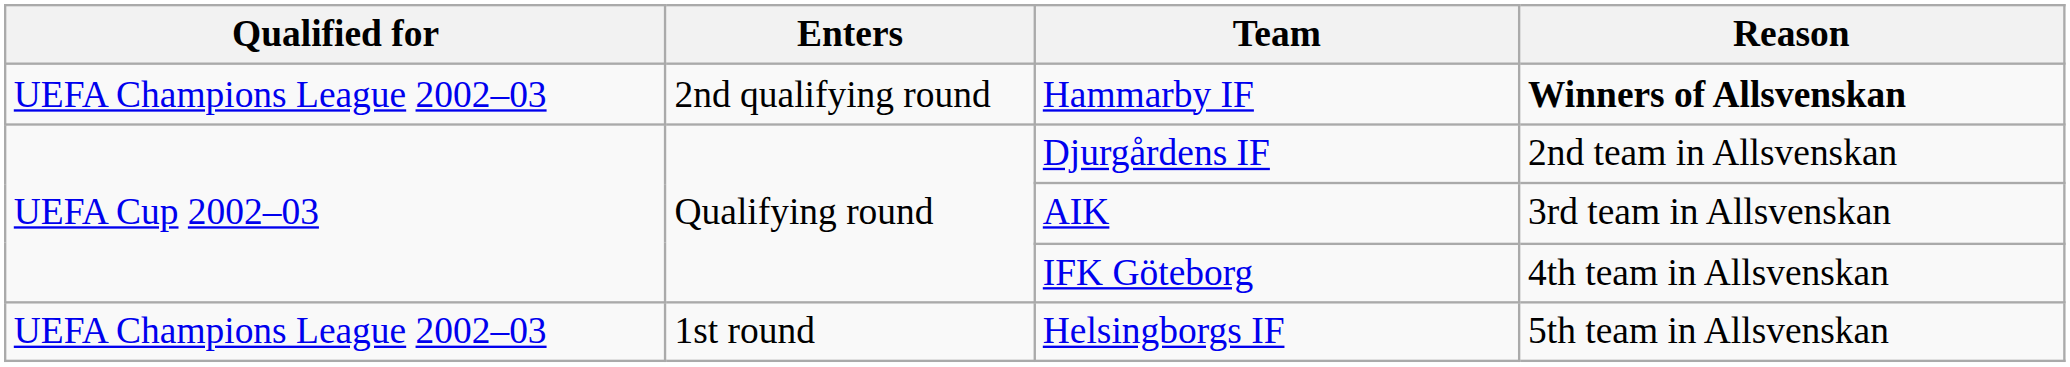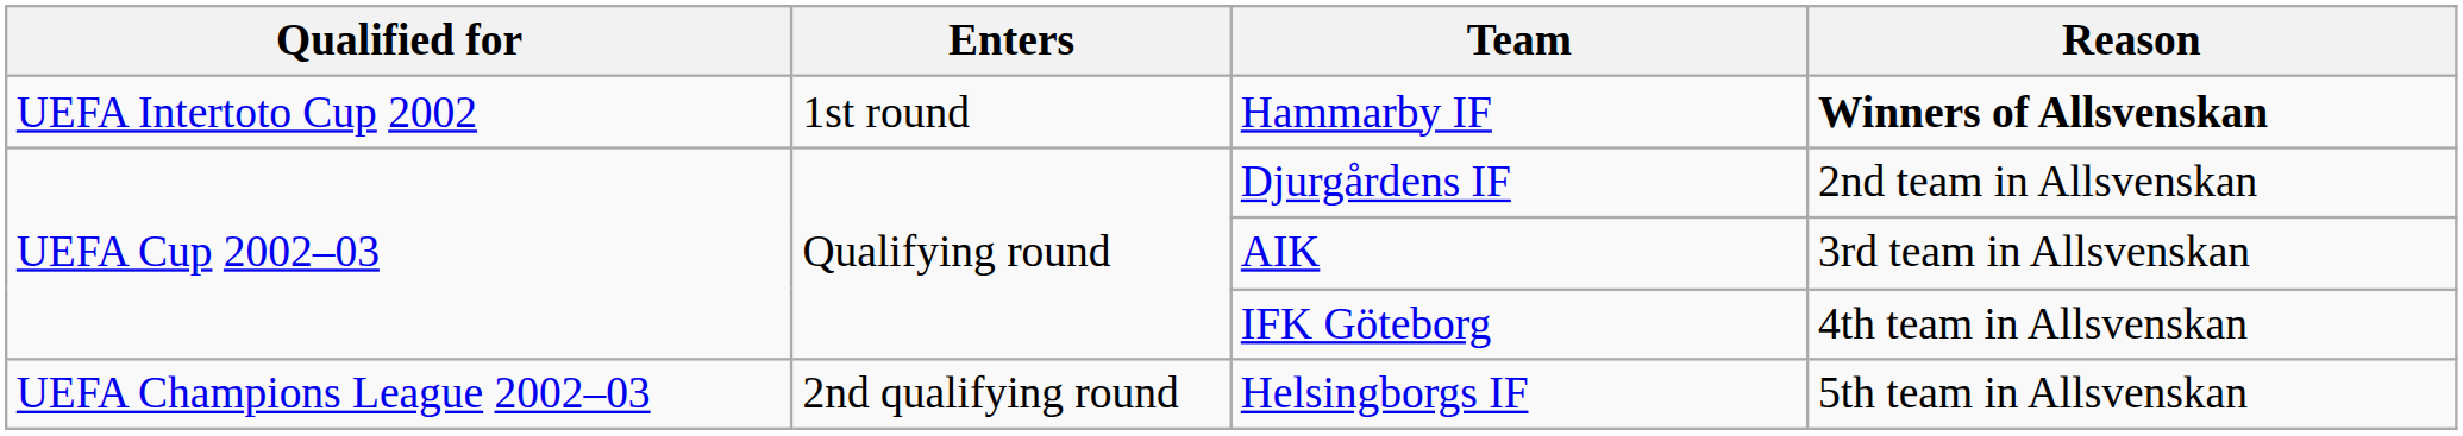 <table class="wikitable" style="text-align: left;">
 <tr>
 <th style="width: 275px;">Qualified for</th>
 <th style="width: 150px;">Enters</th>
 <th style="width: 200px;">Team</th>
 <th style="width: 225px;">Reason</th>
 </tr>
 <tr>
-<td><a href='#'>UEFA Champions League</a> <a href='#'>2002–03</a></td>
-<td>2nd qualifying round</td>
+<td><a href='#'>UEFA Intertoto Cup</a> <a href='#'>2002</a></td>
+<td>1st round</td>
 <td><a href='#'>Hammarby IF</a></td>
 <td><strong>Winners of Allsvenskan</strong></td>
 </tr>
 <tr>
 <td rowspan=3><a href='#'>UEFA Cup</a> <a href='#'>2002–03</a></td>
 <td rowspan=3>Qualifying round</td>
 <td><a href='#'>Djurgårdens IF</a></td>
 <td>2nd team in Allsvenskan</td>
 </tr>
 <tr>
 <td><a href='#'>AIK</a></td>
 <td>3rd team in Allsvenskan</td>
 </tr>
 <tr>
 <td><a href='#'>IFK Göteborg</a></td>
 <td>4th team in Allsvenskan</td>
 </tr>
 <tr>
 <td><a href='#'>UEFA Champions League</a> <a href='#'>2002–03</a></td>
-<td>1st round</td>
+<td>2nd qualifying round</td>
 <td><a href='#'>Helsingborgs IF</a></td>
 <td>5th team in Allsvenskan</td>
 </tr>
 </table>
